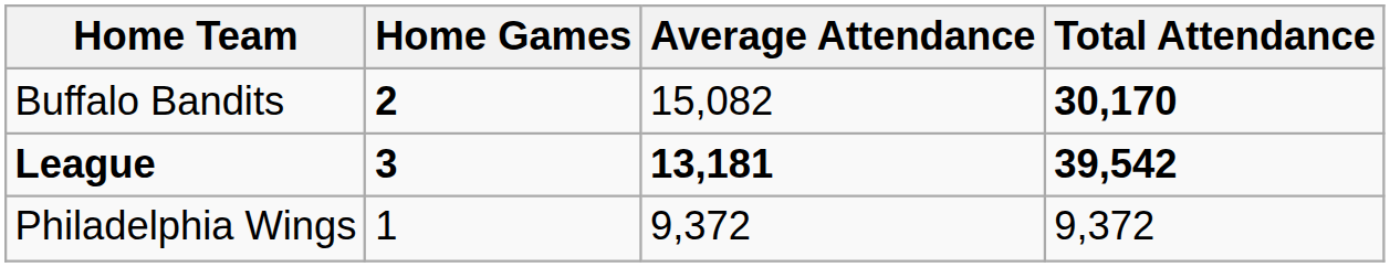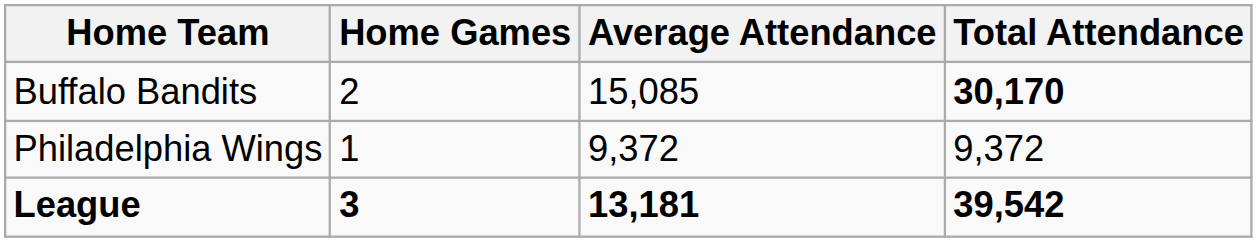 <table class="wikitable sortable">
 <tr>
 <th>Home Team</th>
 <th>Home Games</th>
 <th>Average Attendance</th>
 <th>Total Attendance</th>
 </tr>
 <tr>
 <td>Buffalo Bandits</td>
-<td><strong>2</strong></td>
-<td>15,082</td>
+<td>2</td>
+<td>15,085</td>
 <td><strong>30,170</strong></td>
+</tr>
+<tr>
+<td>Philadelphia Wings</td>
+<td>1</td>
+<td>9,372</td>
+<td>9,372</td>
 </tr>
 <tr class="sortbottom">
 <td><strong>League</strong></td>
 <td><strong>3</strong></td>
 <td><strong>13,181</strong></td>
 <td><strong>39,542</strong></td>
 </tr>
-<tr>
-<td>Philadelphia Wings</td>
-<td>1</td>
-<td>9,372</td>
-<td>9,372</td>
-</tr>
 </table>
